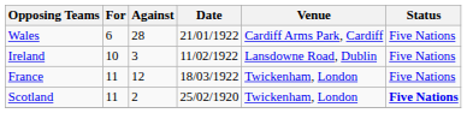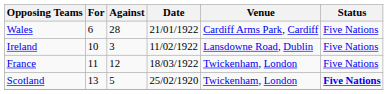 <table class="wikitable">
 <tr>
 <th>Opposing Teams</th>
 <th>For</th>
 <th>Against</th>
 <th>Date</th>
 <th>Venue</th>
 <th>Status</th>
 </tr>
 <tr>
 <td><a href='#'>Wales</a></td>
 <td>6</td>
 <td>28</td>
 <td>21/01/1922</td>
 <td><a href='#'>Cardiff Arms Park</a>, <a href='#'>Cardiff</a></td>
 <td><a href='#'>Five Nations</a></td>
 </tr>
 <tr>
 <td><a href='#'>Ireland</a></td>
 <td>10</td>
 <td>3</td>
 <td>11/02/1922</td>
 <td><a href='#'>Lansdowne Road</a>, <a href='#'>Dublin</a></td>
 <td><a href='#'>Five Nations</a></td>
 </tr>
 <tr>
 <td><a href='#'>France</a></td>
 <td>11</td>
 <td>12</td>
 <td>18/03/1922</td>
 <td><a href='#'>Twickenham</a>, <a href='#'>London</a></td>
 <td><a href='#'>Five Nations</a></td>
 </tr>
 <tr>
 <td><a href='#'>Scotland</a></td>
-<td>11</td>
-<td>2</td>
+<td>13</td>
+<td>5</td>
 <td>25/02/1920</td>
 <td><a href='#'>Twickenham</a>, <a href='#'>London</a></td>
 <td><strong><a href='#'>Five Nations</a></strong></td>
 </tr>
 <tr>
 </tr>
 </table>
